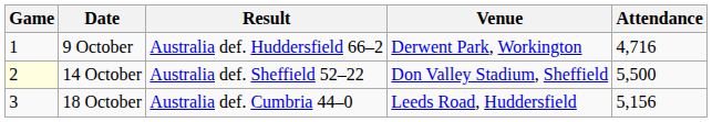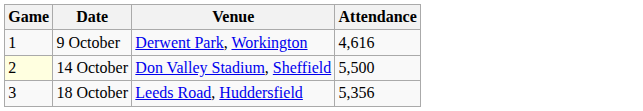 <table class="wikitable">
 <tr>
 <th>Game</th>
 <th>Date</th>
-<th>Result</th>
 <th>Venue</th>
 <th>Attendance</th>
 </tr>
 <tr>
 <td>1</td>
 <td>9 October</td>
-<td> <a href='#'>Australia</a> def.  <a href='#'>Huddersfield</a> 66–2</td>
 <td><a href='#'>Derwent Park</a>, <a href='#'>Workington</a></td>
-<td>4,716</td>
+<td>4,616</td>
 </tr>
 <tr>
 <td style="background: lightyellow;">2</td>
 <td>14 October</td>
-<td> <a href='#'>Australia</a> def.  <a href='#'>Sheffield</a> 52–22</td>
 <td><a href='#'>Don Valley Stadium</a>, <a href='#'>Sheffield</a></td>
 <td>5,500</td>
 </tr>
 <tr>
 <td>3</td>
 <td>18 October</td>
-<td> <a href='#'>Australia</a> def.  <a href='#'>Cumbria</a> 44–0</td>
 <td><a href='#'>Leeds Road</a>, <a href='#'>Huddersfield</a></td>
-<td>5,156</td>
+<td>5,356</td>
 </tr>
 </table>
